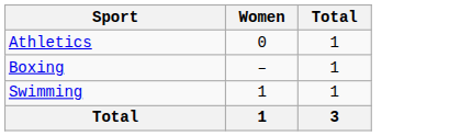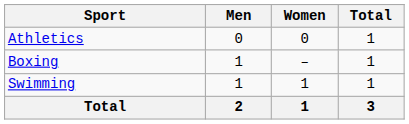 <table class="wikitable sortable" style="text-align:center;">
 <tr>
 <th width=180>Sport</th>
+<th width=55>Men</th>
 <th width=55>Women</th>
 <th width=55>Total</th>
 </tr>
 <tr>
 <td align=left><a href='#'>Athletics</a></td>
 <td>0</td>
+<td>0</td>
 <td>1</td>
 </tr>
 <tr>
 <td align=left><a href='#'>Boxing</a></td>
+<td>1</td>
 <td>–</td>
 <td>1</td>
 </tr>
 <tr>
 <td align=left><a href='#'>Swimming</a></td>
 <td>1</td>
 <td>1</td>
+<td>1</td>
 </tr>
 <tr>
 <th>Total</th>
+<th>2</th>
 <th>1</th>
 <th>3</th>
 </tr>
 </table>
